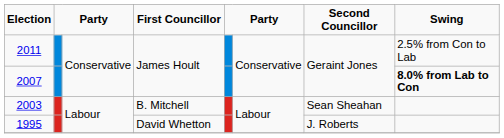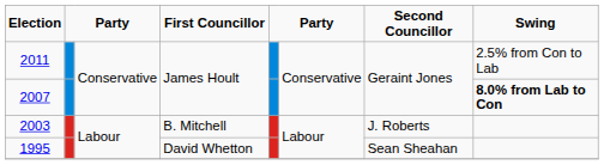 <table class="wikitable" border="1">
 <tr>
 <td width=50 align="center"><strong>Election</strong></td>
 <td width=100 align="center" colspan="2"><strong>Party</strong></td>
 <td width=120 align="center"><strong>First Councillor</strong></td>
 <td width=100 align="center" colspan="2"><strong>Party</strong></td>
 <td width=120 align="center"><strong>Second Councillor</strong></td>
 <td width=140 align="center"><strong>Swing</strong></td>
 </tr>
 <tr>
 <td align="center"><a href='#'>2011</a></td>
 <td bgcolor="#0087DC"> </td>
 <td rowspan="2">Conservative</td>
 <td rowspan="2">James Hoult</td>
 <td bgcolor="#0087DC"> </td>
 <td rowspan="2">Conservative</td>
 <td rowspan="2">Geraint Jones</td>
 <td>2.5% from Con to Lab</td>
 </tr>
 <tr>
 <td align="center"><a href='#'>2007</a></td>
 <td bgcolor="#0087DC"> </td>
 <td bgcolor="#0087DC"> </td>
 <td><strong>8.0% from Lab to Con</strong></td>
 </tr>
 <tr>
 <td align="center"><a href='#'>2003</a></td>
 <td bgcolor="#DC241f"> </td>
 <td rowspan="2">Labour</td>
 <td>B. Mitchell</td>
 <td bgcolor="#DC241f"> </td>
 <td rowspan="2">Labour</td>
-<td>Sean Sheahan</td>
+<td>J. Roberts</td>
 <td></td>
 </tr>
 <tr>
 <td align="center"><a href='#'>1995</a></td>
 <td bgcolor="#DC241f"> </td>
 <td>David Whetton</td>
 <td bgcolor="#DC241f"> </td>
-<td>J. Roberts</td>
+<td>Sean Sheahan</td>
 <td></td>
 </tr>
 <tr>
 </tr>
 </table>
